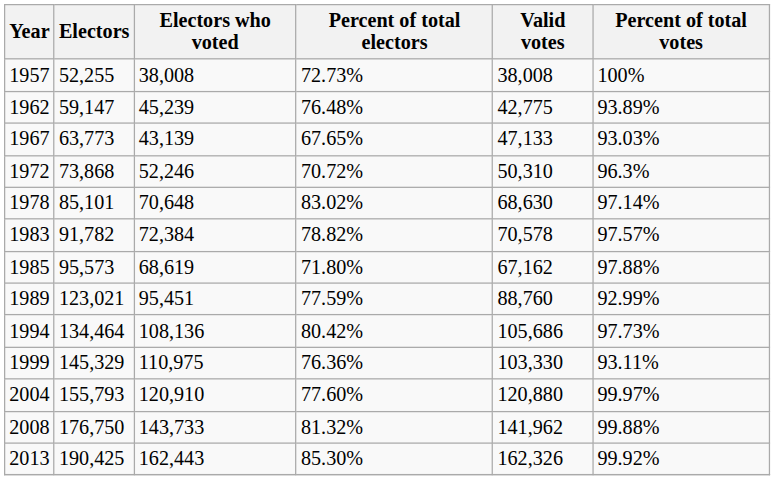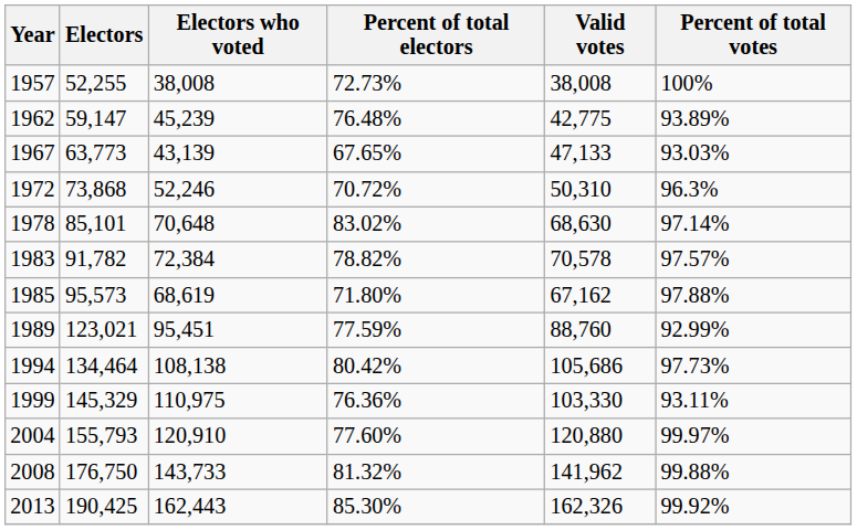 <table class="wikitable sortable">
 <tr>
 <th>Year</th>
 <th>Electors</th>
 <th>Electors who voted</th>
 <th>Percent of total electors</th>
 <th>Valid votes</th>
 <th>Percent of total votes</th>
 </tr>
 <tr>
 <td>1957</td>
 <td>52,255</td>
 <td>38,008</td>
 <td>72.73%</td>
 <td>38,008</td>
 <td>100%</td>
 </tr>
 <tr>
 <td>1962</td>
 <td>59,147</td>
 <td>45,239</td>
 <td>76.48%</td>
 <td>42,775</td>
 <td>93.89%</td>
 </tr>
 <tr>
 <td>1967</td>
 <td>63,773</td>
 <td>43,139</td>
 <td>67.65%</td>
 <td>47,133</td>
 <td>93.03%</td>
 </tr>
 <tr>
 <td>1972</td>
 <td>73,868</td>
 <td>52,246</td>
 <td>70.72%</td>
 <td>50,310</td>
 <td>96.3%</td>
 </tr>
 <tr>
 <td>1978</td>
 <td>85,101</td>
 <td>70,648</td>
 <td>83.02%</td>
 <td>68,630</td>
 <td>97.14%</td>
 </tr>
 <tr>
 <td>1983</td>
 <td>91,782</td>
 <td>72,384</td>
 <td>78.82%</td>
 <td>70,578</td>
 <td>97.57%</td>
 </tr>
 <tr>
 <td>1985</td>
 <td>95,573</td>
 <td>68,619</td>
 <td>71.80%</td>
 <td>67,162</td>
 <td>97.88%</td>
 </tr>
 <tr>
 <td>1989</td>
 <td>123,021</td>
 <td>95,451</td>
 <td>77.59%</td>
 <td>88,760</td>
 <td>92.99%</td>
 </tr>
 <tr>
 <td>1994</td>
 <td>134,464</td>
-<td>108,136</td>
+<td>108,138</td>
 <td>80.42%</td>
 <td>105,686</td>
 <td>97.73%</td>
 </tr>
 <tr>
 <td>1999</td>
 <td>145,329</td>
 <td>110,975</td>
 <td>76.36%</td>
 <td>103,330</td>
 <td>93.11%</td>
 </tr>
 <tr>
 <td>2004</td>
 <td>155,793</td>
 <td>120,910</td>
 <td>77.60%</td>
 <td>120,880</td>
 <td>99.97%</td>
 </tr>
 <tr>
 <td>2008</td>
 <td>176,750</td>
 <td>143,733</td>
 <td>81.32%</td>
 <td>141,962</td>
 <td>99.88%</td>
 </tr>
 <tr>
 <td>2013</td>
 <td>190,425</td>
 <td>162,443</td>
 <td>85.30%</td>
 <td>162,326</td>
 <td>99.92%</td>
 </tr>
 <tr>
 </tr>
 </table>
